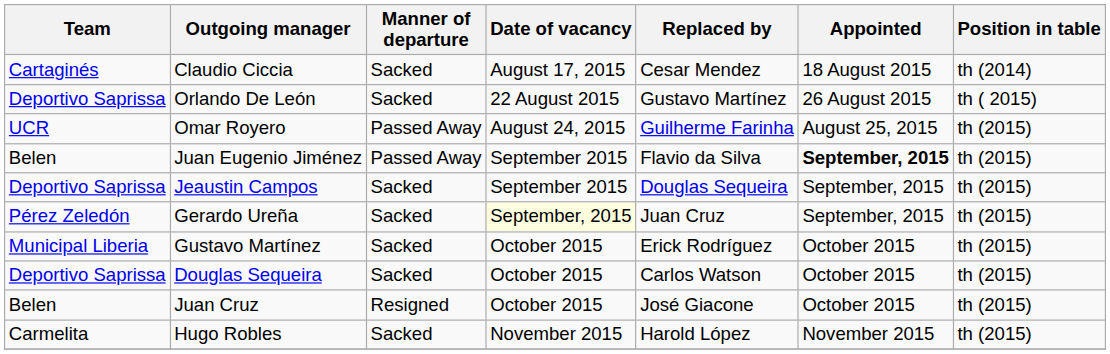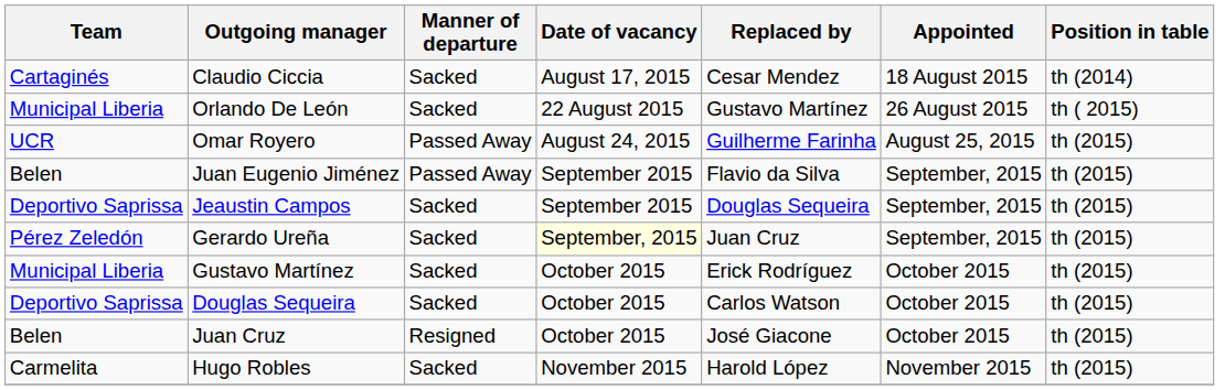 <table class="wikitable">
 <tr>
 <th>Team</th>
 <th>Outgoing manager</th>
 <th>Manner of <br> departure</th>
 <th>Date of vacancy</th>
 <th>Replaced by</th>
 <th>Appointed</th>
 <th>Position in table</th>
 </tr>
 <tr>
 <td><a href='#'>Cartaginés</a></td>
 <td> Claudio Ciccia</td>
 <td>Sacked</td>
 <td>August 17, 2015</td>
 <td> Cesar Mendez</td>
 <td>18 August 2015</td>
 <td>th (2014)</td>
 </tr>
 <tr>
-<td><a href='#'>Deportivo Saprissa</a></td>
+<td><a href='#'>Municipal Liberia</a></td>
 <td> Orlando De León </td>
 <td>Sacked</td>
 <td>22 August 2015</td>
 <td> Gustavo Martínez</td>
 <td>26 August 2015</td>
 <td>th ( 2015)</td>
 </tr>
 <tr>
 <td><a href='#'>UCR</a></td>
 <td> Omar Royero</td>
 <td>Passed Away</td>
 <td>August 24, 2015</td>
 <td> <a href='#'>Guilherme Farinha</a></td>
 <td>August 25, 2015</td>
 <td>th (2015)</td>
 </tr>
 <tr>
 <td>Belen</td>
 <td> Juan Eugenio Jiménez</td>
 <td>Passed Away</td>
 <td>September 2015</td>
 <td> Flavio da Silva</td>
-<td><strong>September, 2015</strong></td>
+<td>September, 2015</td>
 <td>th (2015)</td>
 </tr>
 <tr>
 <td><a href='#'>Deportivo Saprissa</a></td>
 <td> <a href='#'>Jeaustin Campos</a></td>
 <td>Sacked</td>
 <td>September 2015</td>
 <td> <a href='#'>Douglas Sequeira</a></td>
 <td>September, 2015</td>
 <td>th (2015)</td>
 </tr>
 <tr>
 <td><a href='#'>Pérez Zeledón</a></td>
 <td> Gerardo Ureña</td>
 <td>Sacked</td>
 <td style="background: lightyellow;">September, 2015</td>
 <td> Juan Cruz</td>
 <td>September, 2015</td>
 <td>th (2015)</td>
 </tr>
 <tr>
 <td><a href='#'>Municipal Liberia</a></td>
 <td> Gustavo Martínez</td>
 <td>Sacked</td>
 <td>October 2015</td>
 <td>  Erick Rodríguez</td>
 <td>October 2015</td>
 <td>th (2015)</td>
 </tr>
 <tr>
 <td><a href='#'>Deportivo Saprissa</a></td>
 <td> <a href='#'>Douglas Sequeira</a></td>
 <td>Sacked</td>
 <td>October 2015</td>
 <td> Carlos Watson</td>
 <td>October 2015</td>
 <td>th (2015)</td>
 </tr>
 <tr>
 <td>Belen</td>
 <td> Juan Cruz</td>
 <td>Resigned</td>
 <td>October 2015</td>
 <td> José Giacone</td>
 <td>October 2015</td>
 <td>th (2015)</td>
 </tr>
 <tr>
 <td>Carmelita</td>
 <td>  Hugo Robles</td>
 <td>Sacked</td>
 <td>November 2015</td>
 <td> Harold López</td>
 <td>November 2015</td>
 <td>th (2015)</td>
 </tr>
 <tr>
 </tr>
 </table>
